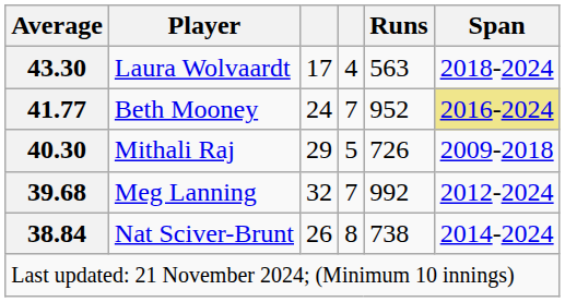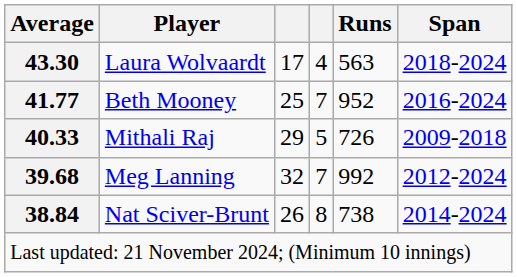 <table class="wikitable sortable">
 <tr>
 <th>Average</th>
 <th>Player</th>
 <th></th>
 <th></th>
 <th>Runs</th>
 <th>Span</th>
 </tr>
 <tr>
 <th>43.30</th>
 <td> <a href='#'>Laura Wolvaardt</a></td>
 <td>17</td>
 <td>4</td>
 <td>563</td>
 <td><a href='#'>2018</a>-<a href='#'>2024</a></td>
 </tr>
 <tr>
 <th>41.77</th>
 <td> <a href='#'>Beth Mooney</a></td>
-<td>24</td>
+<td>25</td>
 <td>7</td>
 <td>952</td>
-<td style="background: khaki;"><a href='#'>2016</a>-<a href='#'>2024</a></td>
+<td><a href='#'>2016</a>-<a href='#'>2024</a></td>
 </tr>
 <tr>
-<th>40.30</th>
+<th>40.33</th>
 <td> <a href='#'>Mithali Raj</a></td>
 <td>29</td>
 <td>5</td>
 <td>726</td>
 <td><a href='#'>2009</a>-<a href='#'>2018</a></td>
 </tr>
 <tr>
 <th>39.68</th>
 <td> <a href='#'>Meg Lanning</a></td>
 <td>32</td>
 <td>7</td>
 <td>992</td>
 <td><a href='#'>2012</a>-<a href='#'>2024</a></td>
 </tr>
 <tr>
 <th>38.84</th>
 <td> <a href='#'>Nat Sciver-Brunt</a></td>
 <td>26</td>
 <td>8</td>
 <td>738</td>
 <td><a href='#'>2014</a>-<a href='#'>2024</a></td>
 </tr>
 <tr>
 <td colspan="8"><small>Last updated: 21 November 2024; (Minimum 10 innings)</small></td>
 </tr>
 </table>
